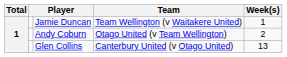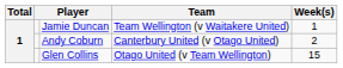 <table class="wikitable" style="text-align:center; line-height: 90%; font-size:90%;">
 <tr>
 <th rowspan=1>Total</th>
 <th rowspan=1 colspan=2>Player</th>
 <th rowspan=1>Team</th>
 <th rowspan=1>Week(s)</th>
 </tr>
 <tr>
 <th rowspan=5>1</th>
 <td></td>
 <td style="text-align:left;"><a href='#'>Jamie Duncan</a></td>
 <td style="text-align:left;"> <a href='#'>Team Wellington</a> (v <a href='#'>Waitakere United</a>)</td>
 <td>1</td>
 </tr>
 <tr>
 <td></td>
 <td style="text-align:left;"><a href='#'>Andy Coburn</a></td>
-<td style="text-align:left;"> <a href='#'>Otago United</a> (v <a href='#'>Team Wellington</a>)</td>
+<td style="text-align:left;"> <a href='#'>Canterbury United</a> (v <a href='#'>Otago United</a>)</td>
 <td>2</td>
 </tr>
 <tr>
 <td></td>
 <td style="text-align:left;"><a href='#'>Glen Collins</a></td>
-<td style="text-align:left;"> <a href='#'>Canterbury United</a> (v <a href='#'>Otago United</a>)</td>
-<td>13</td>
+<td style="text-align:left;"> <a href='#'>Otago United</a> (v <a href='#'>Team Wellington</a>)</td>
+<td>15</td>
 </tr>
 </table>
